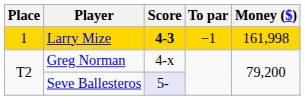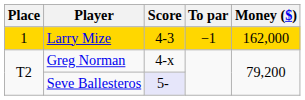 <table class="wikitable">
 <tr>
 <th>Place</th>
 <th>Player</th>
 <th>Score</th>
 <th>To par</th>
 <th>Money (<a href='#'>$</a>)</th>
 </tr>
 <tr style="background:gold">
 <td align=center>1</td>
 <td> <a href='#'>Larry Mize</a></td>
-<td align=center><strong>4-3</strong></td>
+<td align=center>4-3</td>
 <td align=center>−1</td>
-<td align=center>161,998</td>
+<td align=center>162,000</td>
 </tr>
 <tr>
 <td align=center rowspan=2>T2</td>
 <td> <a href='#'>Greg Norman</a></td>
 <td align=center>4-x</td>
 <td rowspan=2></td>
 <td align=center rowspan=2>79,200</td>
 </tr>
 <tr>
 <td> <a href='#'>Seve Ballesteros</a></td>
 <td align=center style="background: lavender;">5- </td>
 </tr>
 </table>
